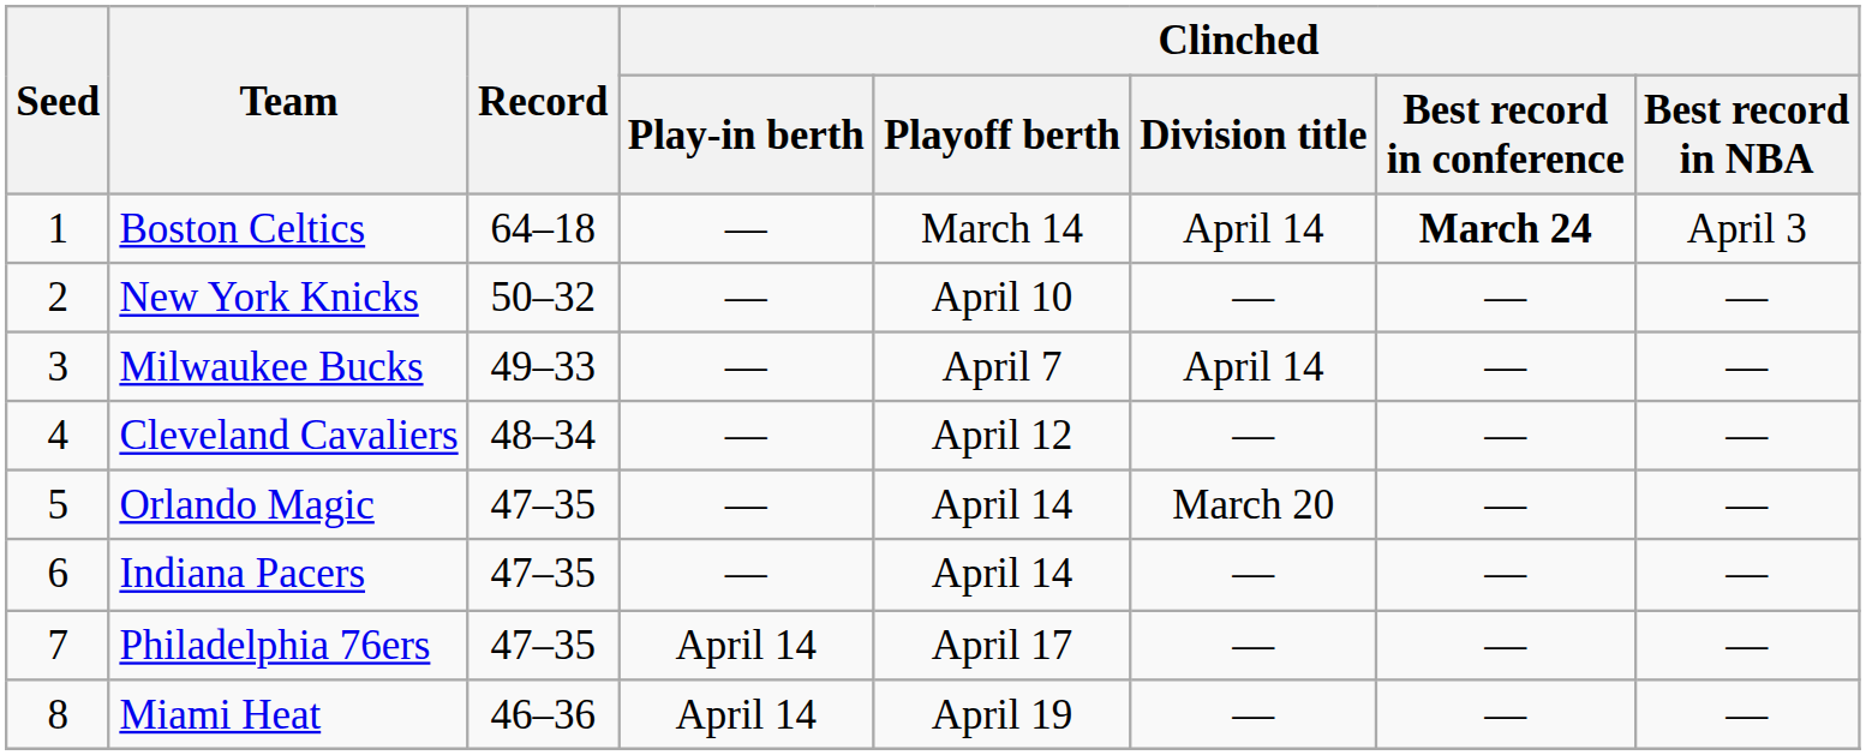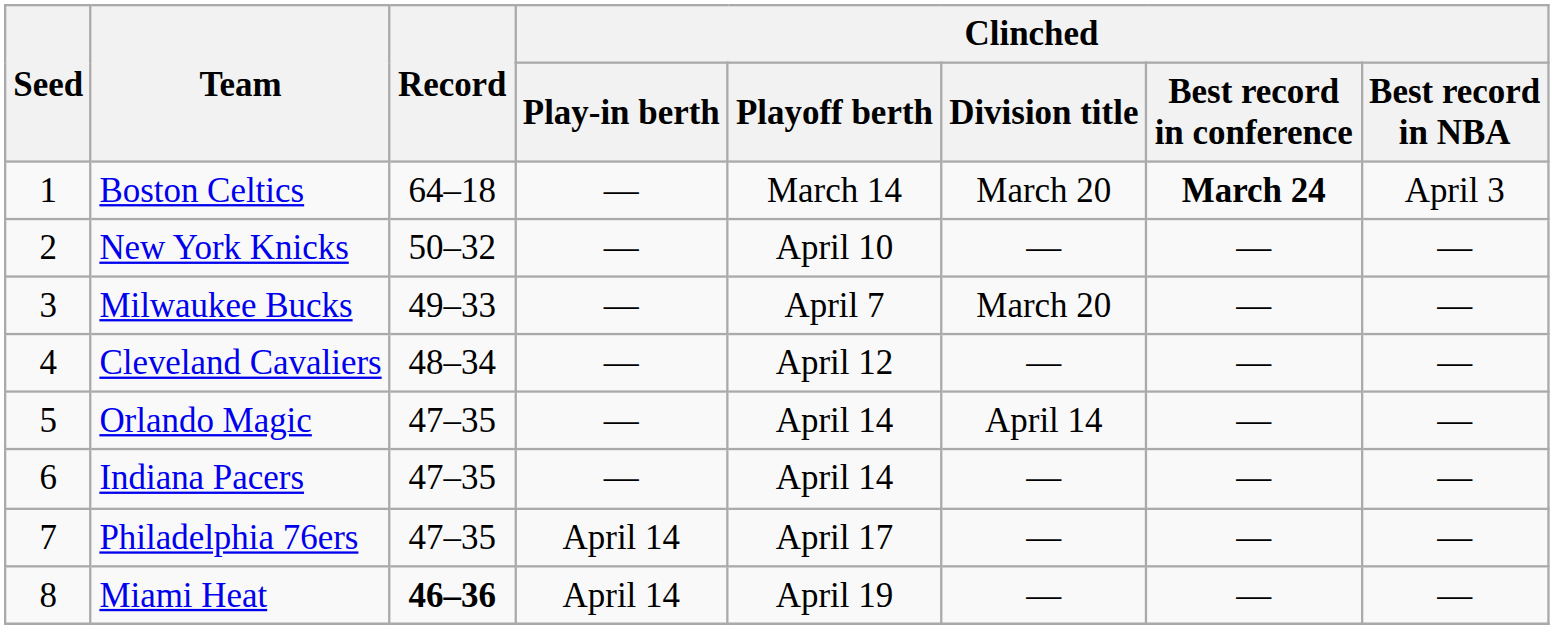 <table class="wikitable" style="font-size:95%; text-align:center">
 <tr>
 <th rowspan=2>Seed</th>
 <th rowspan=2>Team</th>
 <th rowspan=2>Record</th>
 <th colspan=5>Clinched</th>
 </tr>
 <tr>
 <th>Play-in berth</th>
 <th>Playoff berth</th>
 <th>Division title</th>
 <th>Best record<br>in conference</th>
 <th>Best record<br>in NBA</th>
 </tr>
 <tr>
 <td>1</td>
 <td align=left><a href='#'>Boston Celtics</a></td>
 <td>64–18</td>
 <td>—</td>
 <td>March 14</td>
-<td>April 14</td>
+<td>March 20</td>
 <td><strong>March 24</strong></td>
 <td>April 3</td>
 </tr>
 <tr>
 <td>2</td>
 <td align=left><a href='#'>New York Knicks</a></td>
 <td>50–32</td>
 <td>—</td>
 <td>April 10</td>
 <td>—</td>
 <td>—</td>
 <td>—</td>
 </tr>
 <tr>
 <td>3</td>
 <td align=left><a href='#'>Milwaukee Bucks</a></td>
 <td>49–33</td>
 <td>—</td>
 <td>April 7</td>
-<td>April 14</td>
+<td>March 20</td>
 <td>—</td>
 <td>—</td>
 </tr>
 <tr>
 <td>4</td>
 <td align=left><a href='#'>Cleveland Cavaliers</a></td>
 <td>48–34</td>
 <td>—</td>
 <td>April 12</td>
 <td>—</td>
 <td>—</td>
 <td>—</td>
 </tr>
 <tr>
 <td>5</td>
 <td align=left><a href='#'>Orlando Magic</a></td>
 <td>47–35</td>
 <td>—</td>
 <td>April 14</td>
-<td>March 20</td>
+<td>April 14</td>
 <td>—</td>
 <td>—</td>
 </tr>
 <tr>
 <td>6</td>
 <td align=left><a href='#'>Indiana Pacers</a></td>
 <td>47–35</td>
 <td>—</td>
 <td>April 14</td>
 <td>—</td>
 <td>—</td>
 <td>—</td>
 </tr>
 <tr>
 <td>7</td>
 <td align=left><a href='#'>Philadelphia 76ers</a></td>
 <td>47–35</td>
 <td>April 14</td>
 <td>April 17</td>
 <td>—</td>
 <td>—</td>
 <td>—</td>
 </tr>
 <tr>
 <td>8</td>
 <td align=left><a href='#'>Miami Heat</a></td>
-<td>46–36</td>
+<td><strong>46–36</strong></td>
 <td>April 14</td>
 <td>April 19</td>
 <td>—</td>
 <td>—</td>
 <td>—</td>
 </tr>
 <tr>
 </tr>
 </table>
